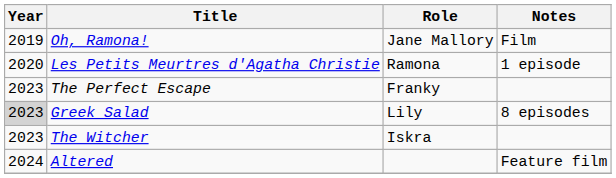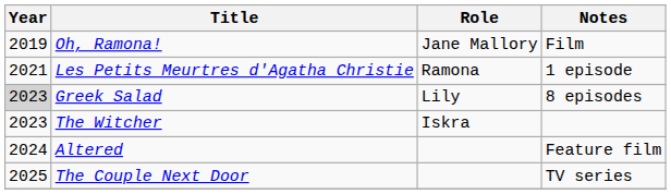 <table class="wikitable sortable">
 <tr>
 <th>Year</th>
 <th>Title</th>
 <th>Role</th>
 <th class="unsortable">Notes</th>
 </tr>
 <tr>
 <td>2019</td>
 <td><em><a href='#'>Oh, Ramona!</a></em></td>
 <td>Jane Mallory</td>
 <td>Film</td>
 </tr>
 <tr>
-<td>2020</td>
+<td>2021</td>
 <td><em><a href='#'>Les Petits Meurtres d'Agatha Christie</a></em></td>
 <td>Ramona</td>
 <td>1 episode</td>
-</tr>
-<tr>
-<td>2023</td>
-<td><em>The Perfect Escape</em></td>
-<td>Franky</td>
-<td></td>
 </tr>
 <tr>
 <td style="background: lightgrey;">2023</td>
 <td><em><a href='#'>Greek Salad</a></em></td>
 <td>Lily</td>
 <td>8 episodes</td>
 </tr>
 <tr>
 <td>2023</td>
 <td><em><a href='#'>The Witcher</a></em></td>
 <td>Iskra</td>
 <td></td>
 </tr>
 <tr>
 <td>2024</td>
 <td><em><a href='#'>Altered</a></em></td>
 <td></td>
 <td>Feature film</td>
 </tr>
 <tr>
+<td>2025</td>
+<td><em><a href='#'>The Couple Next Door</a></em></td>
+<td></td>
+<td>TV series</td>
+</tr>
+<tr>
 </tr>
 </table>
